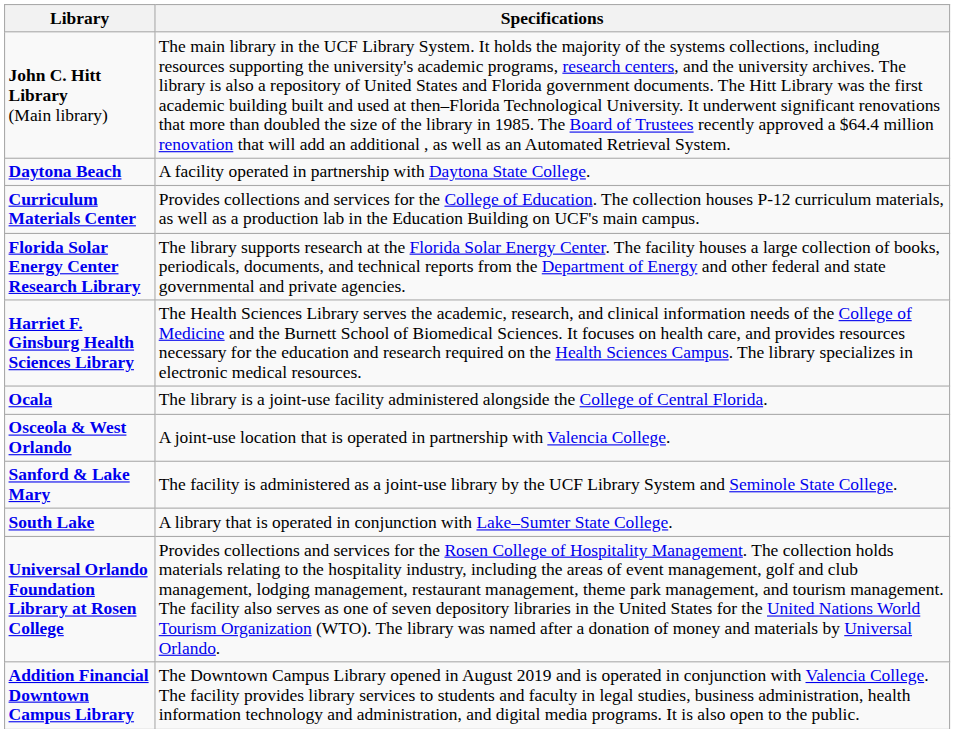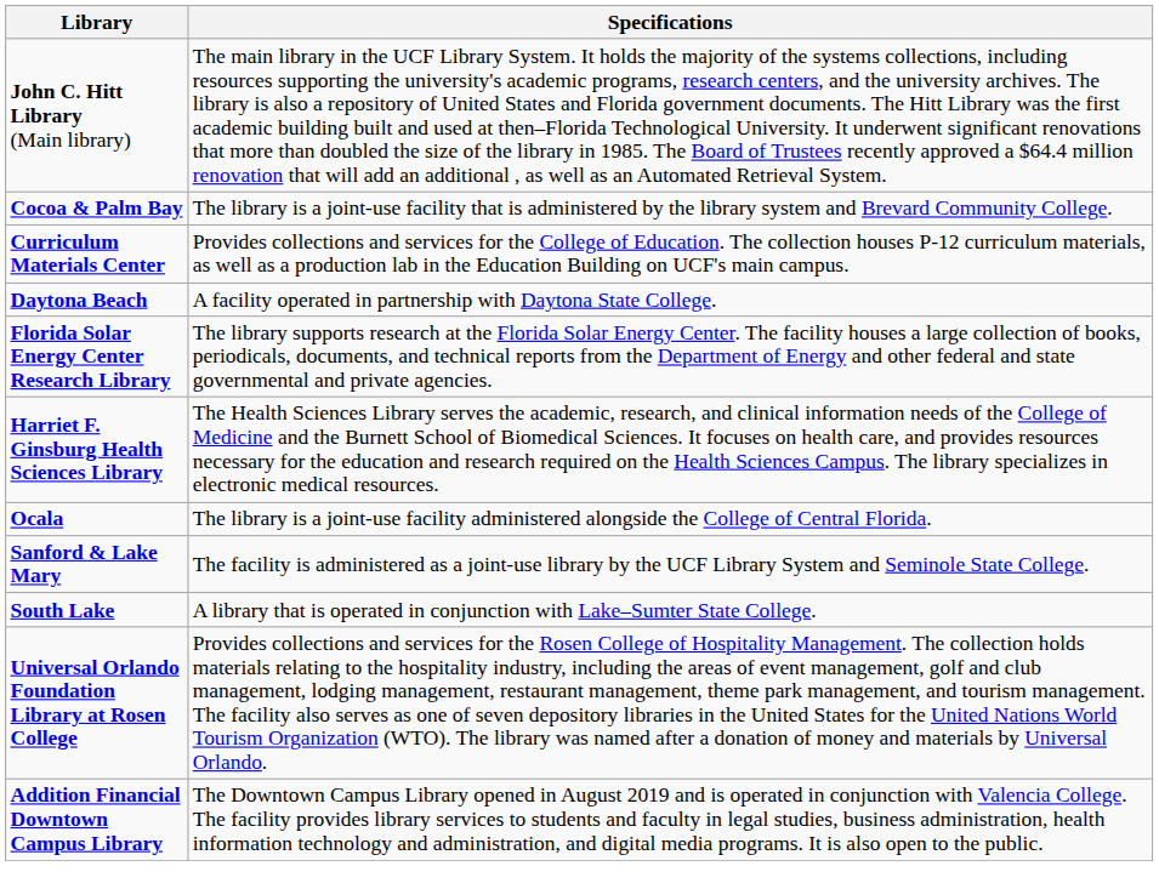 <table class="wikitable">
 <tr>
 <th>Library</th>
 <th>Specifications</th>
 </tr>
 <tr>
 <td><strong>John C. Hitt Library</strong><br>(Main library)</td>
 <td>The main library in the UCF Library System. It holds the majority of the systems collections, including resources supporting the university's academic programs, <a href='#'>research centers</a>, and the university archives. The library is also a repository of United States and Florida government documents. The Hitt Library was the first academic building built and used at then–Florida Technological University. It underwent significant renovations that more than doubled the size of the library in 1985. The <a href='#'>Board of Trustees</a> recently approved a $64.4 million <a href='#'>renovation</a> that will add an additional , as well as an Automated Retrieval System.</td>
 </tr>
 <tr>
-<td><strong><a href='#'>Daytona Beach</a></strong></td>
-<td>A facility operated in partnership with <a href='#'>Daytona State College</a>.</td>
+<td><strong><a href='#'>Cocoa & Palm Bay</a></strong></td>
+<td>The library is a joint-use facility that is administered by the library system and <a href='#'>Brevard Community College</a>.</td>
 </tr>
 <tr>
 <td><strong><a href='#'>Curriculum Materials Center</a></strong></td>
 <td>Provides collections and services for the <a href='#'>College of Education</a>. The collection houses P-12 curriculum materials, as well as a production lab in the Education Building on UCF's main campus.</td>
+</tr>
+<tr>
+<td><strong><a href='#'>Daytona Beach</a></strong></td>
+<td>A facility operated in partnership with <a href='#'>Daytona State College</a>.</td>
 </tr>
 <tr>
 <td><strong><a href='#'>Florida Solar Energy Center Research Library</a></strong></td>
 <td>The library supports research at the <a href='#'>Florida Solar Energy Center</a>. The facility houses a large collection of books, periodicals, documents, and technical reports from the <a href='#'>Department of Energy</a> and other federal and state governmental and private agencies.</td>
 </tr>
 <tr>
 <td><strong><a href='#'>Harriet F. Ginsburg Health Sciences Library</a></strong></td>
 <td>The Health Sciences Library serves the academic, research, and clinical information needs of the <a href='#'>College of Medicine</a> and the Burnett School of Biomedical Sciences. It focuses on health care, and provides resources necessary for the education and research required on the <a href='#'>Health Sciences Campus</a>. The library specializes in electronic medical resources.</td>
 </tr>
 <tr>
 <td><strong><a href='#'>Ocala</a></strong> <br></td>
 <td>The library is a joint-use facility administered alongside the <a href='#'>College of Central Florida</a>.</td>
-</tr>
-<tr>
-<td><strong><a href='#'>Osceola & West Orlando</a></strong></td>
-<td>A joint-use location that is operated in partnership with <a href='#'>Valencia College</a>.</td>
 </tr>
 <tr>
 <td><strong><a href='#'>Sanford & Lake Mary</a></strong></td>
 <td>The facility is administered as a joint-use library by the UCF Library System and <a href='#'>Seminole State College</a>.</td>
 </tr>
 <tr>
 <td><strong><a href='#'>South Lake</a></strong></td>
 <td>A library that is operated in conjunction with <a href='#'>Lake–Sumter State College</a>.</td>
 </tr>
 <tr>
 <td><strong><a href='#'>Universal Orlando Foundation Library at Rosen College</a></strong></td>
 <td>Provides collections and services for the <a href='#'>Rosen College of Hospitality Management</a>. The collection holds materials relating to the hospitality industry, including the areas of event management, golf and club management, lodging management, restaurant management, theme park management, and tourism management. The facility also serves as one of seven depository libraries in the United States for the <a href='#'>United Nations World Tourism Organization</a> (WTO). The library was named after a donation of money and materials by <a href='#'>Universal Orlando</a>.</td>
 </tr>
 <tr>
 <td><strong><a href='#'>Addition Financial Downtown Campus Library</a></strong></td>
 <td>The Downtown Campus Library opened in August 2019 and is operated in conjunction with <a href='#'>Valencia College</a>. The facility provides library services to students and faculty in legal studies, business administration, health information technology and administration, and digital media programs. It is also open to the public.</td>
 </tr>
 </table>
